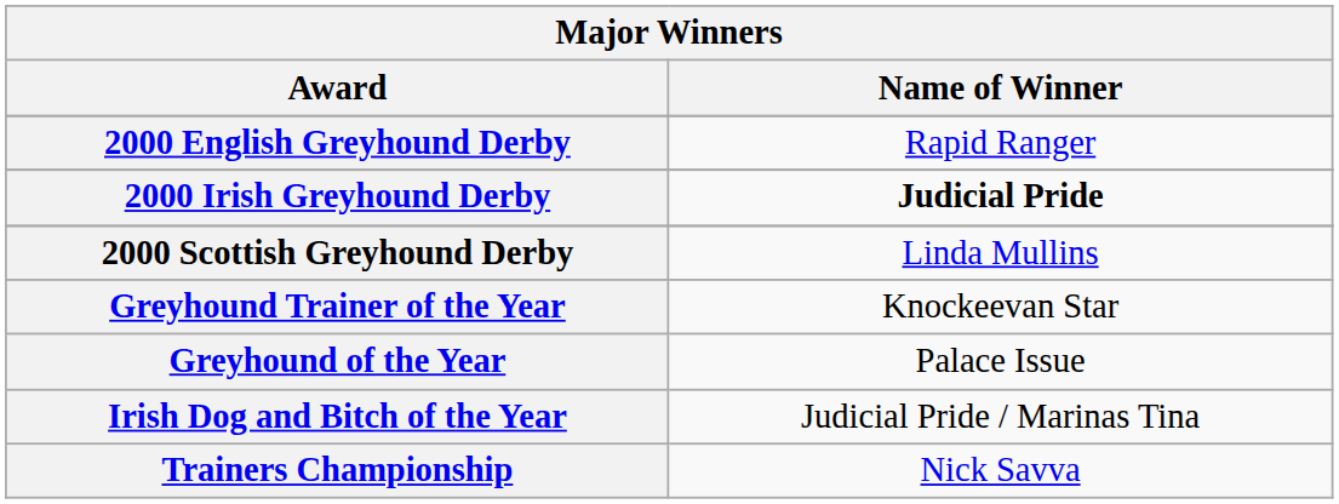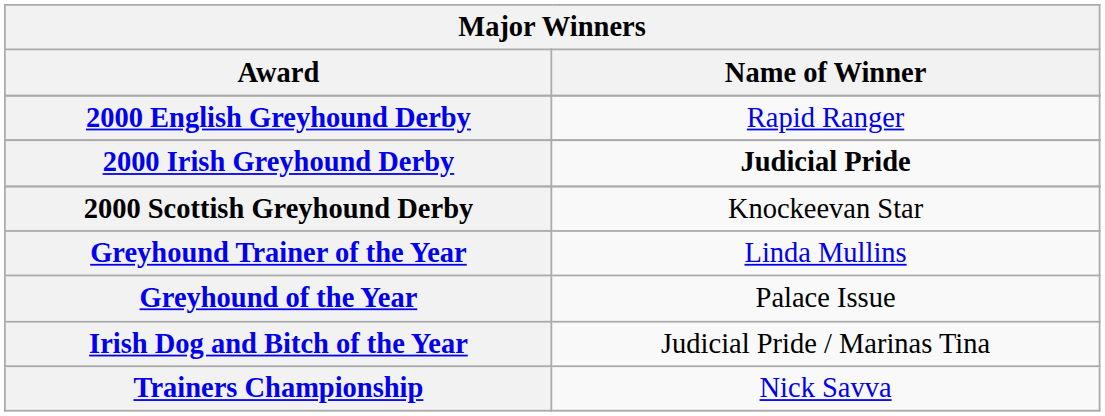 <table class="wikitable">
 <tr>
 <th colspan="2">Major Winners</th>
 </tr>
 <tr>
 <th width=300>Award</th>
 <th width=300>Name of Winner</th>
 </tr>
 <tr>
 </tr>
 <tr align=center>
 <th><a href='#'>2000 English Greyhound Derby</a></th>
 <td><a href='#'>Rapid Ranger</a></td>
 </tr>
 <tr>
 </tr>
 <tr align=center>
 <th><a href='#'>2000 Irish Greyhound Derby</a></th>
 <td><strong>Judicial Pride </strong></td>
 </tr>
 <tr>
 </tr>
 <tr align=center>
 <th>2000 Scottish Greyhound Derby</th>
-<td><a href='#'>Linda Mullins</a></td>
+<td>Knockeevan Star </td>
 </tr>
 <tr align=center>
 <th><a href='#'>Greyhound Trainer of the Year</a></th>
-<td>Knockeevan Star </td>
+<td><a href='#'>Linda Mullins</a></td>
 </tr>
 <tr align=center>
 <th><a href='#'>Greyhound of the Year</a></th>
 <td>Palace Issue</td>
 </tr>
 <tr align=center>
 <th><a href='#'>Irish Dog and Bitch of the Year</a></th>
 <td>Judicial Pride / Marinas Tina</td>
 </tr>
 <tr align=center>
 <th><a href='#'>Trainers Championship</a></th>
 <td><a href='#'>Nick Savva</a></td>
 </tr>
 </table>
